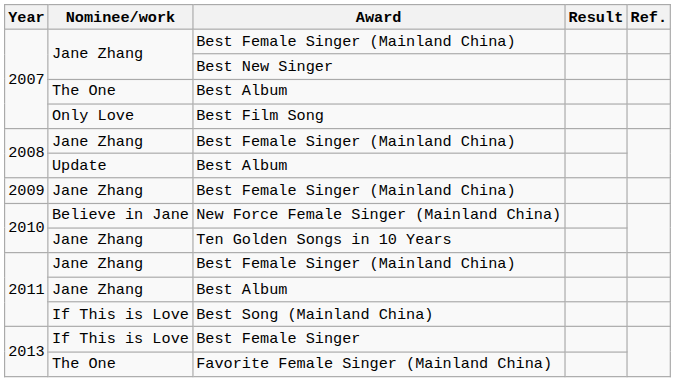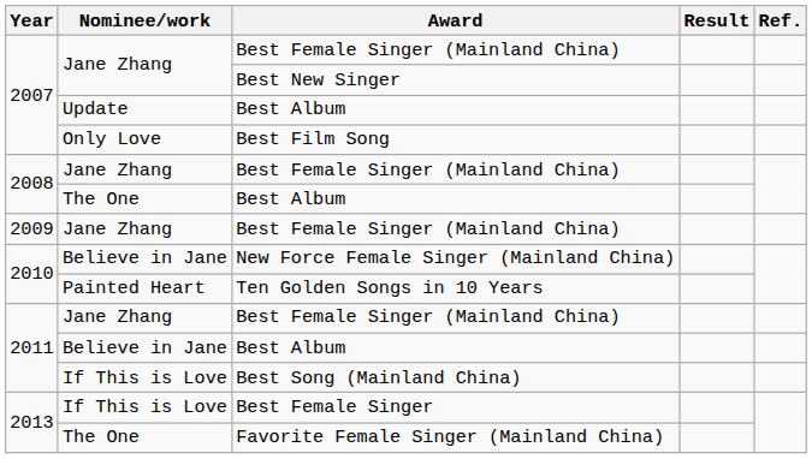 <table class="wikitable">
 <tr>
 <th>Year</th>
 <th>Nominee/work</th>
 <th>Award</th>
 <th><strong>Result</strong></th>
 <th>Ref.</th>
 </tr>
 <tr>
 <td rowspan="4">2007</td>
 <td rowspan="2">Jane Zhang</td>
 <td>Best Female Singer (Mainland China)</td>
 <td></td>
 <td></td>
 </tr>
 <tr>
 <td>Best New Singer</td>
 <td></td>
 <td></td>
 </tr>
 <tr>
-<td>The One</td>
+<td>Update</td>
 <td>Best Album</td>
 <td></td>
 <td></td>
 </tr>
 <tr>
 <td>Only Love</td>
 <td>Best Film Song</td>
 <td></td>
 <td></td>
 </tr>
 <tr>
 <td rowspan="2">2008</td>
 <td>Jane Zhang</td>
 <td>Best Female Singer (Mainland China)</td>
 <td></td>
 <td rowspan="2"></td>
 </tr>
 <tr>
-<td>Update</td>
+<td>The One</td>
 <td>Best Album</td>
 <td></td>
 </tr>
 <tr>
 <td>2009</td>
 <td>Jane Zhang</td>
 <td>Best Female Singer (Mainland China)</td>
 <td></td>
 <td></td>
 </tr>
 <tr>
 <td rowspan="2">2010</td>
 <td>Believe in Jane</td>
 <td>New Force Female Singer (Mainland China)</td>
 <td></td>
 <td rowspan="2"></td>
 </tr>
 <tr>
-<td>Jane Zhang</td>
+<td>Painted Heart</td>
 <td>Ten Golden Songs in 10 Years</td>
 <td></td>
 </tr>
 <tr>
 <td rowspan="3">2011</td>
 <td>Jane Zhang</td>
 <td>Best Female Singer (Mainland China)</td>
 <td></td>
 <td></td>
 </tr>
 <tr>
-<td>Jane Zhang</td>
+<td>Believe in Jane</td>
 <td>Best Album</td>
 <td></td>
 <td></td>
 </tr>
 <tr>
 <td>If This is Love</td>
 <td>Best Song (Mainland China)</td>
 <td></td>
 <td></td>
 </tr>
 <tr>
 <td rowspan="2">2013</td>
 <td>If This is Love</td>
 <td>Best Female Singer</td>
 <td></td>
 <td rowspan="2"></td>
 </tr>
 <tr>
 <td>The One</td>
 <td>Favorite Female Singer (Mainland China)</td>
 <td></td>
 </tr>
 </table>
